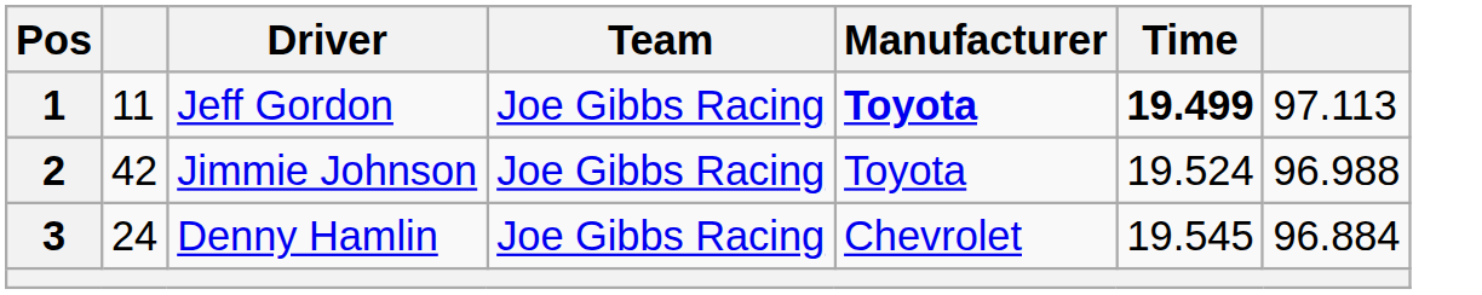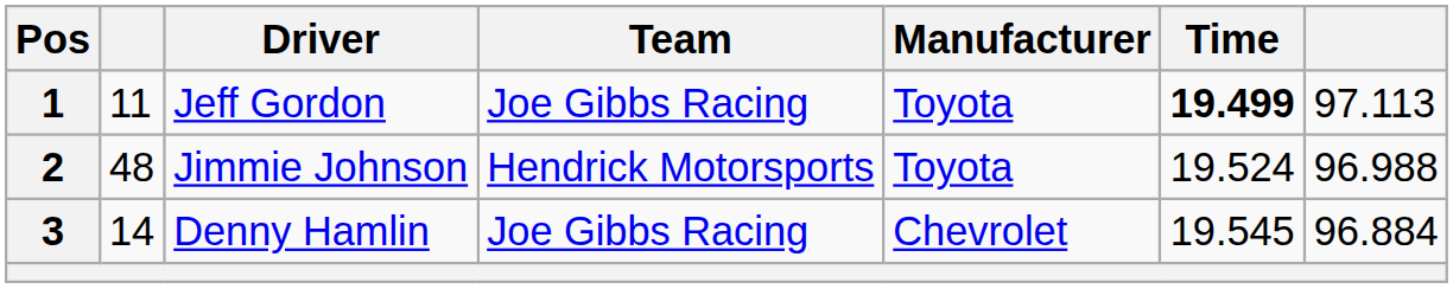 <table class="wikitable" style="font-size:95%">
 <tr>
 <th>Pos</th>
 <th></th>
 <th>Driver</th>
 <th>Team</th>
 <th>Manufacturer</th>
 <th>Time</th>
 <th></th>
 </tr>
 <tr>
 <th>1</th>
 <td>11</td>
 <td><a href='#'>Jeff Gordon</a></td>
 <td><a href='#'>Joe Gibbs Racing</a></td>
-<td><strong><a href='#'>Toyota</a></strong></td>
+<td><a href='#'>Toyota</a></td>
 <td><strong>19.499</strong></td>
 <td>97.113</td>
 </tr>
 <tr>
 <th>2</th>
-<td>42</td>
+<td>48</td>
 <td><a href='#'>Jimmie Johnson</a></td>
-<td><a href='#'>Joe Gibbs Racing</a></td>
+<td><a href='#'>Hendrick Motorsports</a></td>
 <td><a href='#'>Toyota</a></td>
 <td>19.524</td>
 <td>96.988</td>
 </tr>
 <tr>
 <th>3</th>
-<td>24</td>
+<td>14</td>
 <td><a href='#'>Denny Hamlin</a></td>
 <td><a href='#'>Joe Gibbs Racing</a></td>
 <td><a href='#'>Chevrolet</a></td>
 <td>19.545</td>
 <td>96.884</td>
 </tr>
 <tr>
 <th colspan="7"></th>
 </tr>
 </table>
